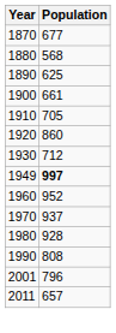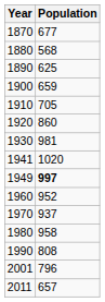 <table class="wikitable">
 <tr>
 <th>Year</th>
 <th>Population</th>
 </tr>
 <tr>
 <td>1870</td>
 <td>677</td>
 </tr>
 <tr>
 <td>1880</td>
 <td>568</td>
 </tr>
 <tr>
 <td>1890</td>
 <td>625</td>
 </tr>
 <tr>
 <td>1900</td>
-<td>661</td>
+<td>659</td>
 </tr>
 <tr>
 <td>1910</td>
 <td>705</td>
 </tr>
 <tr>
 <td>1920</td>
 <td>860</td>
 </tr>
 <tr>
 <td>1930</td>
-<td>712</td>
+<td>981</td>
+</tr>
+<tr>
+<td>1941</td>
+<td>1020</td>
 </tr>
 <tr>
 <td>1949</td>
 <td><strong>997</strong></td>
 </tr>
 <tr>
 <td>1960</td>
 <td>952</td>
 </tr>
 <tr>
 <td>1970</td>
 <td>937</td>
 </tr>
 <tr>
 <td>1980</td>
-<td>928</td>
+<td>958</td>
 </tr>
 <tr>
 <td>1990</td>
 <td>808</td>
 </tr>
 <tr>
 <td>2001</td>
 <td>796</td>
 </tr>
 <tr>
 <td>2011</td>
 <td>657</td>
 </tr>
 </table>
